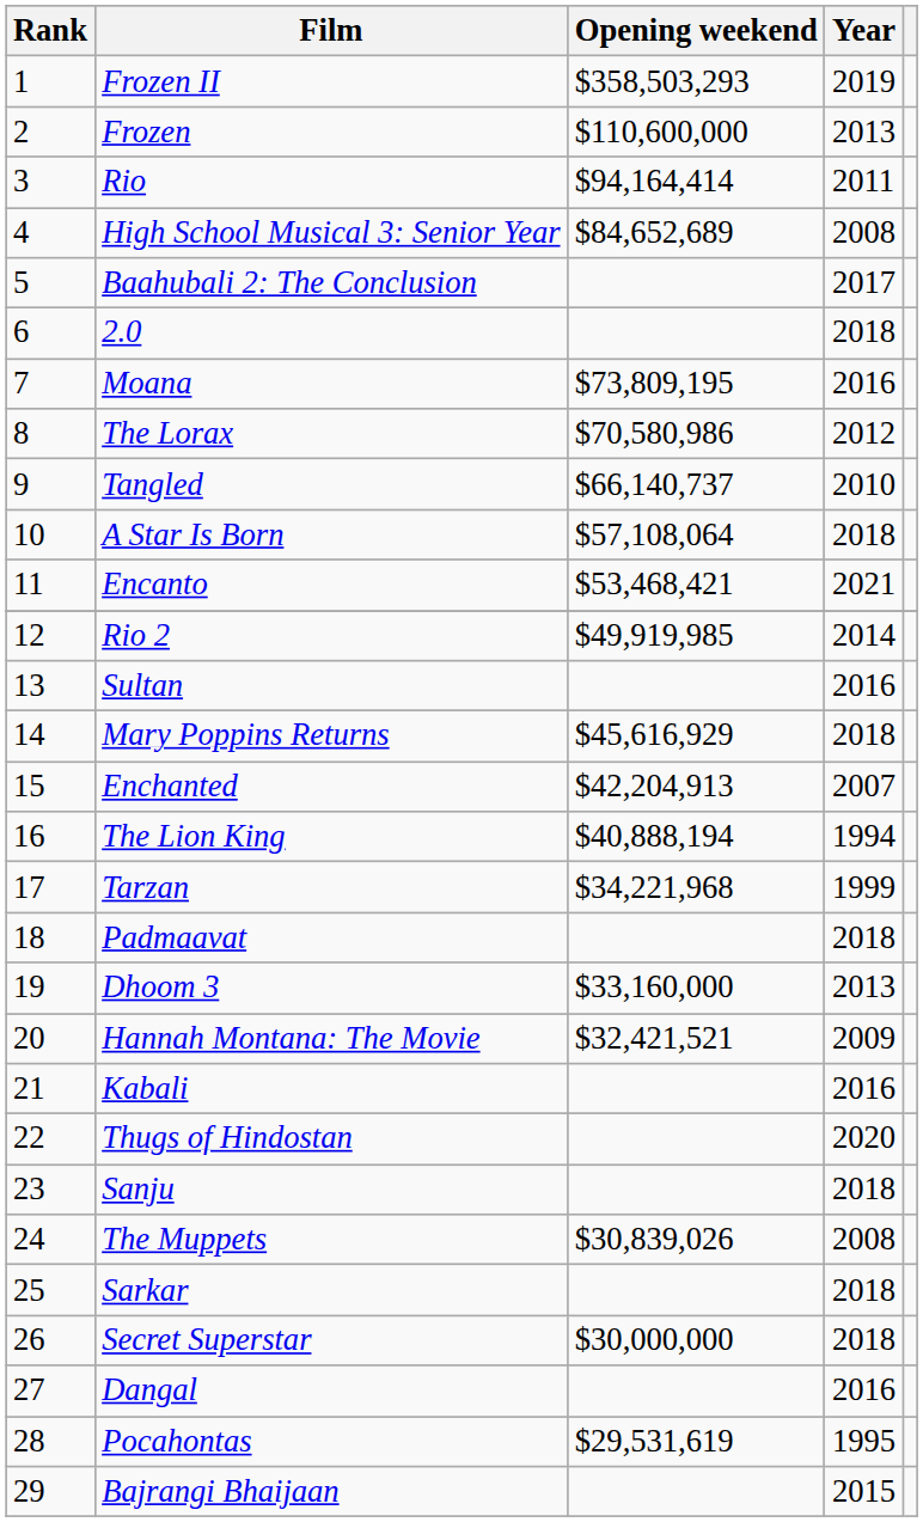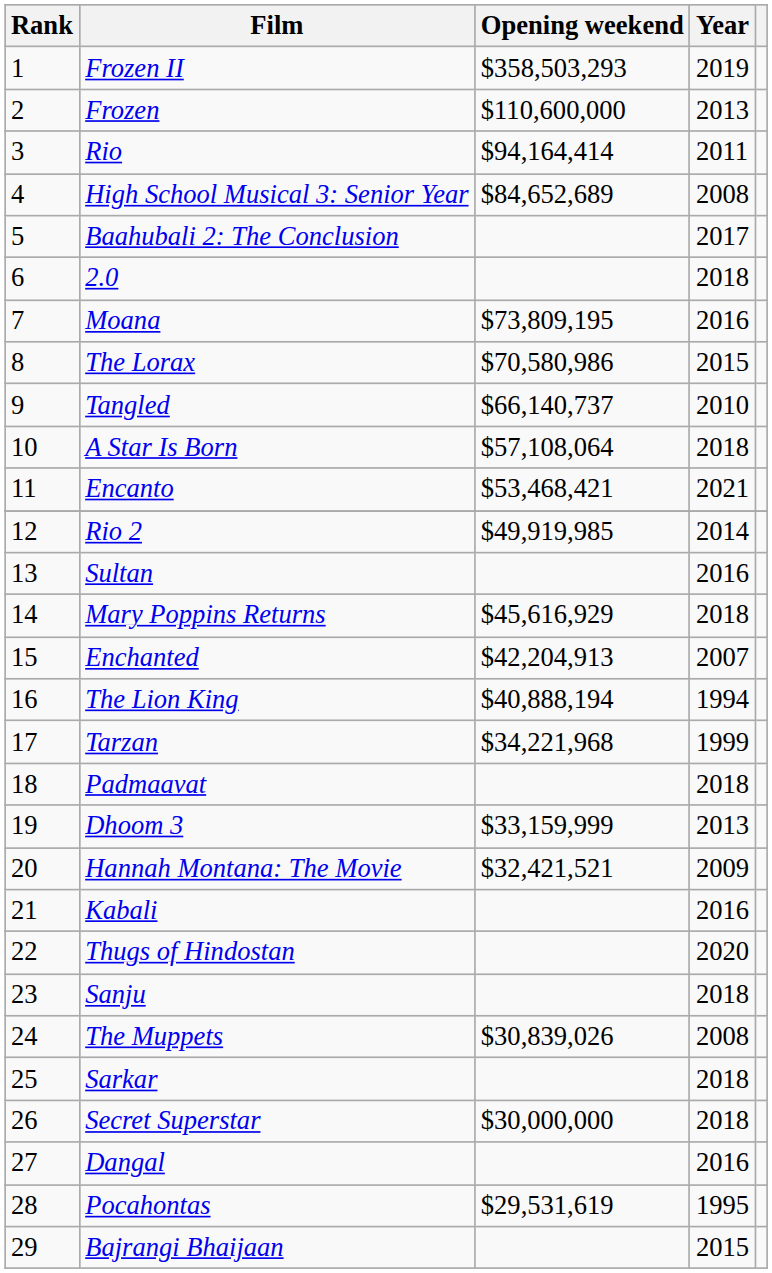 <table class="wikitable sortable" style="margin:auto; margin:auto;">
 <tr>
 <th>Rank</th>
 <th>Film</th>
 <th>Opening weekend</th>
 <th>Year</th>
 <th></th>
 </tr>
 <tr>
 <td>1</td>
 <td><em><a href='#'>Frozen II</a></em></td>
 <td>$358,503,293</td>
 <td>2019</td>
 <td></td>
 </tr>
 <tr>
 <td>2</td>
 <td><em><a href='#'>Frozen</a></em></td>
 <td>$110,600,000</td>
 <td>2013</td>
 <td></td>
 </tr>
 <tr>
 <td>3</td>
 <td><em><a href='#'>Rio</a></em></td>
 <td>$94,164,414</td>
 <td>2011</td>
 <td></td>
 </tr>
 <tr>
 <td>4</td>
 <td><em><a href='#'>High School Musical 3: Senior Year</a></em></td>
 <td>$84,652,689</td>
 <td>2008</td>
 <td></td>
 </tr>
 <tr>
 <td>5</td>
 <td><em><a href='#'>Baahubali 2: The Conclusion</a></em></td>
 <td></td>
 <td>2017</td>
 <td></td>
 </tr>
 <tr>
 <td>6</td>
 <td><em><a href='#'>2.0</a></em></td>
 <td></td>
 <td>2018</td>
 <td></td>
 </tr>
 <tr>
 <td>7</td>
 <td><em><a href='#'>Moana</a></em></td>
 <td>$73,809,195</td>
 <td>2016</td>
 <td></td>
 </tr>
 <tr>
 <td>8</td>
 <td><em><a href='#'>The Lorax</a></em></td>
 <td>$70,580,986</td>
-<td>2012</td>
+<td>2015</td>
 <td></td>
 </tr>
 <tr>
 <td>9</td>
 <td><em><a href='#'>Tangled</a></em></td>
 <td>$66,140,737</td>
 <td>2010</td>
 <td></td>
 </tr>
 <tr>
 <td>10</td>
 <td><em><a href='#'>A Star Is Born</a></em></td>
 <td>$57,108,064</td>
 <td>2018</td>
 <td></td>
 </tr>
 <tr>
 <td>11</td>
 <td><em><a href='#'>Encanto</a></em></td>
 <td>$53,468,421</td>
 <td>2021</td>
 <td></td>
 </tr>
 <tr>
 </tr>
 <tr>
 <td>12</td>
 <td><em><a href='#'>Rio 2</a></em></td>
 <td>$49,919,985</td>
 <td>2014</td>
 <td></td>
 </tr>
 <tr>
 <td>13</td>
 <td><em><a href='#'>Sultan</a></em></td>
 <td></td>
 <td>2016</td>
 <td></td>
 </tr>
 <tr>
 <td>14</td>
 <td><em><a href='#'>Mary Poppins Returns</a></em></td>
 <td>$45,616,929</td>
 <td>2018</td>
 <td></td>
 </tr>
 <tr>
 <td>15</td>
 <td><em><a href='#'>Enchanted</a></em></td>
 <td>$42,204,913</td>
 <td>2007</td>
 <td></td>
 </tr>
 <tr>
 <td>16</td>
 <td><em><a href='#'>The Lion King</a></em></td>
 <td>$40,888,194</td>
 <td>1994</td>
 <td></td>
 </tr>
 <tr>
 <td>17</td>
 <td><em><a href='#'>Tarzan</a></em></td>
 <td>$34,221,968</td>
 <td>1999</td>
 <td></td>
 </tr>
 <tr>
 <td>18</td>
 <td><em><a href='#'>Padmaavat</a></em></td>
 <td></td>
 <td>2018</td>
 <td></td>
 </tr>
 <tr>
 <td>19</td>
 <td><em><a href='#'>Dhoom 3</a></em></td>
-<td>$33,160,000</td>
+<td>$33,159,999</td>
 <td>2013</td>
 <td></td>
 </tr>
 <tr>
 <td>20</td>
 <td><em><a href='#'>Hannah Montana: The Movie</a></em></td>
 <td>$32,421,521</td>
 <td>2009</td>
 <td></td>
 </tr>
 <tr>
 <td>21</td>
 <td><em><a href='#'>Kabali</a></em></td>
 <td></td>
 <td>2016</td>
 <td></td>
 </tr>
 <tr>
 <td>22</td>
 <td><em><a href='#'>Thugs of Hindostan</a></em></td>
 <td></td>
 <td>2020</td>
 <td></td>
 </tr>
 <tr>
 <td>23</td>
 <td><em><a href='#'>Sanju</a></em></td>
 <td></td>
 <td>2018</td>
 <td></td>
 </tr>
 <tr>
 <td>24</td>
 <td><em><a href='#'>The Muppets</a></em></td>
 <td>$30,839,026</td>
 <td>2008</td>
 <td></td>
 </tr>
 <tr>
 <td>25</td>
 <td><em><a href='#'>Sarkar</a></em></td>
 <td></td>
 <td>2018</td>
 <td></td>
 </tr>
 <tr>
 <td>26</td>
 <td><em><a href='#'>Secret Superstar</a></em></td>
 <td>$30,000,000</td>
 <td>2018</td>
 <td></td>
 </tr>
 <tr>
 <td>27</td>
 <td><em><a href='#'>Dangal</a></em></td>
 <td></td>
 <td>2016</td>
 <td></td>
 </tr>
 <tr>
 <td>28</td>
 <td><em><a href='#'>Pocahontas</a></em></td>
 <td>$29,531,619</td>
 <td>1995</td>
 <td></td>
 </tr>
 <tr>
 <td>29</td>
 <td><em><a href='#'>Bajrangi Bhaijaan</a></em></td>
 <td></td>
 <td>2015</td>
 <td></td>
 </tr>
 </table>
